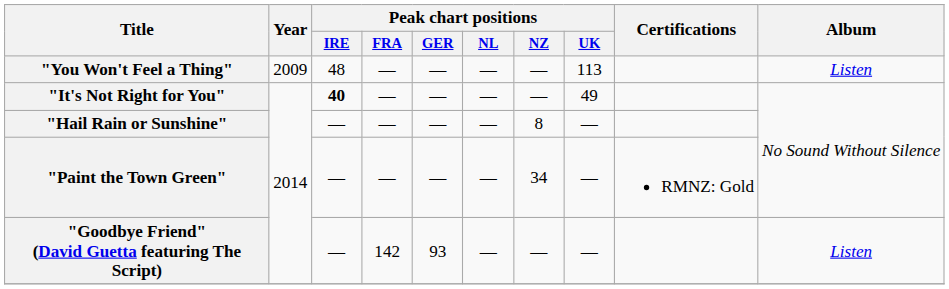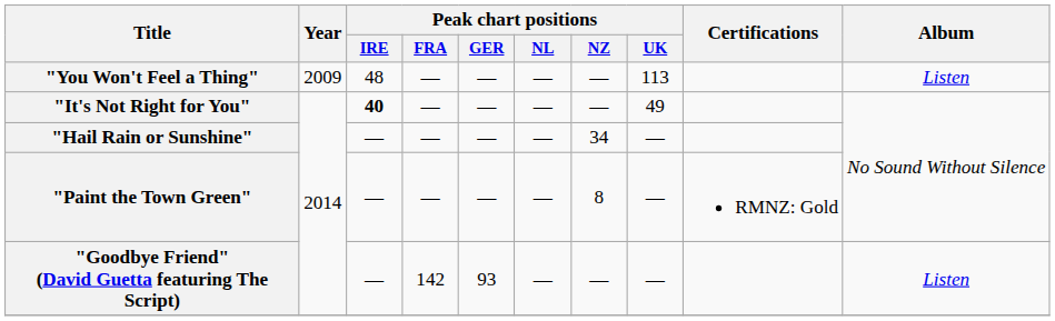 <table class="wikitable plainrowheaders" style="text-align:center;">
 <tr>
 <th scope="colw" rowspan="2" style="width:15em;">Title</th>
 <th scope="col" rowspan="2">Year</th>
 <th scope="col" colspan="6">Peak chart positions</th>
 <th scope="col" rowspan="2">Certifications</th>
 <th scope="col" rowspan="2">Album</th>
 </tr>
 <tr>
 <th scope="col" style="width:3em;font-size:85%;"><a href='#'>IRE</a><br></th>
 <th scope="col" style="width:3em;font-size:85%;"><a href='#'>FRA</a><br></th>
 <th scope="col" style="width:3em;font-size:85%;"><a href='#'>GER</a><br></th>
 <th scope="col" style="width:3em;font-size:85%;"><a href='#'>NL</a><br></th>
 <th scope="col" style="width:3em;font-size:85%;"><a href='#'>NZ</a><br></th>
 <th scope="col" style="width:3em;font-size:85%;"><a href='#'>UK</a><br></th>
 </tr>
 <tr>
 <th scope="row">"You Won't Feel a Thing"</th>
 <td>2009</td>
 <td>48</td>
 <td>—</td>
 <td>—</td>
 <td>—</td>
 <td>—</td>
 <td>113</td>
 <td></td>
 <td><em><a href='#'>Listen</a></em></td>
 </tr>
 <tr>
 <th scope="row">"It's Not Right for You"</th>
 <td rowspan="4">2014</td>
 <td><strong>40</strong></td>
 <td>—</td>
 <td>—</td>
 <td>—</td>
 <td>—</td>
 <td>49</td>
 <td></td>
 <td rowspan="3"><em>No Sound Without Silence</em></td>
 </tr>
 <tr>
 <th scope="row">"Hail Rain or Sunshine"</th>
 <td>—</td>
 <td>—</td>
 <td>—</td>
 <td>—</td>
-<td>8</td>
+<td>34</td>
 <td>—</td>
 <td></td>
 </tr>
 <tr>
 <th scope="row">"Paint the Town Green"</th>
 <td>—</td>
 <td>—</td>
 <td>—</td>
 <td>—</td>
-<td>34</td>
+<td>8</td>
 <td>—</td>
 <td><br><ul><li>RMNZ: Gold</li></ul></td>
 </tr>
 <tr>
 <th scope="row">"Goodbye Friend"<br><span>(<a href='#'>David Guetta</a> featuring The Script)</span></th>
 <td>—</td>
 <td>142</td>
 <td>93</td>
 <td>—</td>
 <td>—</td>
 <td>—</td>
 <td></td>
 <td><em><a href='#'>Listen</a></em></td>
 </tr>
 <tr>
 </tr>
 </table>
